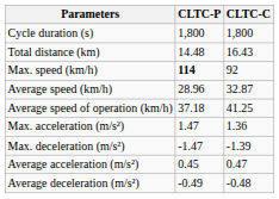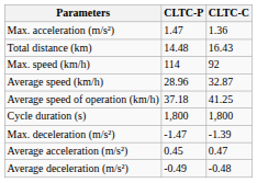 <table class="wikitable">
 <tr>
 <th>Parameters</th>
 <th>CLTC-P</th>
 <th>CLTC-C</th>
 </tr>
 <tr>
-<td>Cycle duration (s)</td>
-<td>1,800</td>
-<td>1,800</td>
+<td>Max. acceleration (m/s²)</td>
+<td>1.47</td>
+<td>1.36</td>
 </tr>
 <tr>
 <td>Total distance (km)</td>
 <td>14.48</td>
 <td>16.43</td>
 </tr>
 <tr>
 <td>Max. speed (km/h)</td>
-<td><strong>114</strong></td>
+<td>114</td>
 <td>92</td>
 </tr>
 <tr>
 <td>Average speed (km/h)</td>
 <td>28.96</td>
 <td>32.87</td>
 </tr>
 <tr>
 <td>Average speed of operation (km/h)</td>
 <td>37.18</td>
 <td>41.25</td>
 </tr>
 <tr>
-<td>Max. acceleration (m/s²)</td>
-<td>1.47</td>
-<td>1.36</td>
+<td>Cycle duration (s)</td>
+<td>1,800</td>
+<td>1,800</td>
 </tr>
 <tr>
 <td>Max. deceleration (m/s²)</td>
 <td>-1.47</td>
 <td>-1.39</td>
 </tr>
 <tr>
 <td>Average acceleration (m/s²)</td>
 <td>0.45</td>
 <td>0.47</td>
 </tr>
 <tr>
 <td>Average deceleration (m/s²)</td>
 <td>-0.49</td>
 <td>-0.48</td>
 </tr>
 </table>
